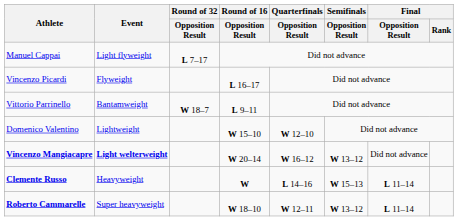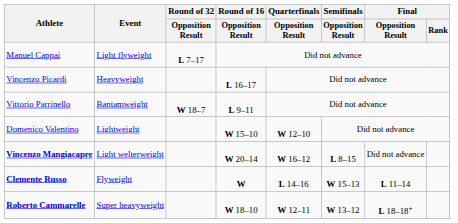 <table class="wikitable" style="font-size:90%">
 <tr>
 <th rowspan="2">Athlete</th>
 <th rowspan="2">Event</th>
 <th>Round of 32</th>
 <th>Round of 16</th>
 <th>Quarterfinals</th>
 <th>Semifinals</th>
 <th colspan=2>Final</th>
 </tr>
 <tr style="font-size:95%">
 <th>Opposition<br>Result</th>
 <th>Opposition<br>Result</th>
 <th>Opposition<br>Result</th>
 <th>Opposition<br>Result</th>
 <th>Opposition<br>Result</th>
 <th>Rank</th>
 </tr>
 <tr align=center>
 <td align=left><a href='#'>Manuel Cappai</a></td>
 <td align=left><a href='#'>Light flyweight</a></td>
 <td><br><strong>L</strong> 7–17</td>
 <td colspan=5>Did not advance</td>
 </tr>
 <tr align=center>
 <td align=left><a href='#'>Vincenzo Picardi</a></td>
-<td align=left><a href='#'>Flyweight</a></td>
+<td align=left><a href='#'>Heavyweight</a></td>
 <td></td>
 <td><br><strong>L</strong> 16–17</td>
 <td colspan=4>Did not advance</td>
 </tr>
 <tr align=center>
 <td align=left><a href='#'>Vittorio Parrinello</a></td>
 <td align=left><a href='#'>Bantamweight</a></td>
 <td><br><strong>W</strong> 18–7</td>
 <td><br><strong>L</strong> 9–11</td>
 <td colspan=4>Did not advance</td>
 </tr>
 <tr align=center>
 <td align=left><a href='#'>Domenico Valentino</a></td>
 <td align=left><a href='#'>Lightweight</a></td>
 <td></td>
 <td><br><strong>W</strong> 15–10</td>
 <td><br><strong>W</strong> 12–10</td>
 <td colspan=3>Did not advance</td>
 </tr>
 <tr align=center>
 <td align=left><strong><a href='#'>Vincenzo Mangiacapre</a></strong></td>
-<td align=left><strong><a href='#'>Light welterweight</a></strong></td>
+<td align=left><a href='#'>Light welterweight</a></td>
 <td></td>
 <td><br><strong>W</strong> 20–14</td>
 <td><br><strong>W</strong> 16–12</td>
-<td><br><strong>W</strong> 13–12</td>
+<td><br><strong>L</strong> 8–15</td>
 <td>Did not advance</td>
 <td></td>
 </tr>
 <tr align=center>
 <td align=left><strong><a href='#'>Clemente Russo</a></strong></td>
-<td align=left><a href='#'>Heavyweight</a></td>
+<td align=left><a href='#'>Flyweight</a></td>
 <td></td>
 <td><br><strong>W</strong> </td>
 <td><br><strong>L</strong> 14–16</td>
 <td><br><strong>W</strong> 15–13</td>
 <td><br><strong>L</strong> 11–14</td>
 <td></td>
 </tr>
 <tr align=center>
 <td align=left><strong><a href='#'>Roberto Cammarelle</a></strong></td>
 <td align=left><a href='#'>Super heavyweight</a></td>
 <td></td>
 <td><br><strong>W</strong> 18–10</td>
 <td><br><strong>W</strong> 12–11</td>
 <td><br><strong>W</strong> 13–12</td>
-<td><br><strong>L</strong> 11–14</td>
+<td><br><strong>L</strong> 18–18<sup>+</sup></td>
 <td></td>
 </tr>
 </table>
